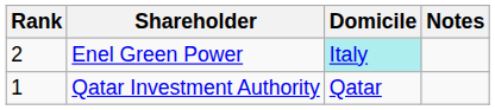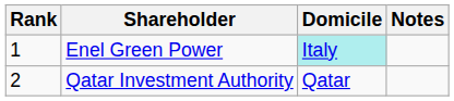 <table class="wikitable sortable" style="margin: 0.5em auto">
 <tr>
 <th>Rank</th>
 <th>Shareholder</th>
 <th>Domicile</th>
 <th>Notes</th>
 </tr>
 <tr>
-<td>2</td>
+<td>1</td>
 <td><a href='#'>Enel Green Power</a></td>
 <td style="background: paleturquoise;"><a href='#'>Italy</a></td>
 <td></td>
 </tr>
 <tr>
-<td>1</td>
+<td>2</td>
 <td><a href='#'>Qatar Investment Authority</a></td>
 <td><a href='#'>Qatar</a></td>
 <td></td>
 </tr>
 </table>
